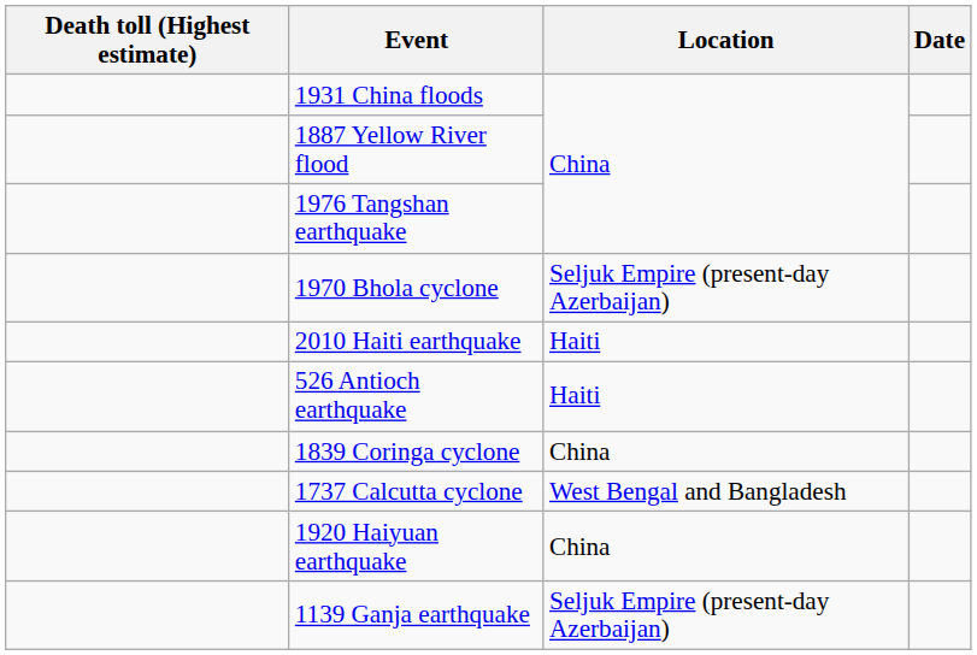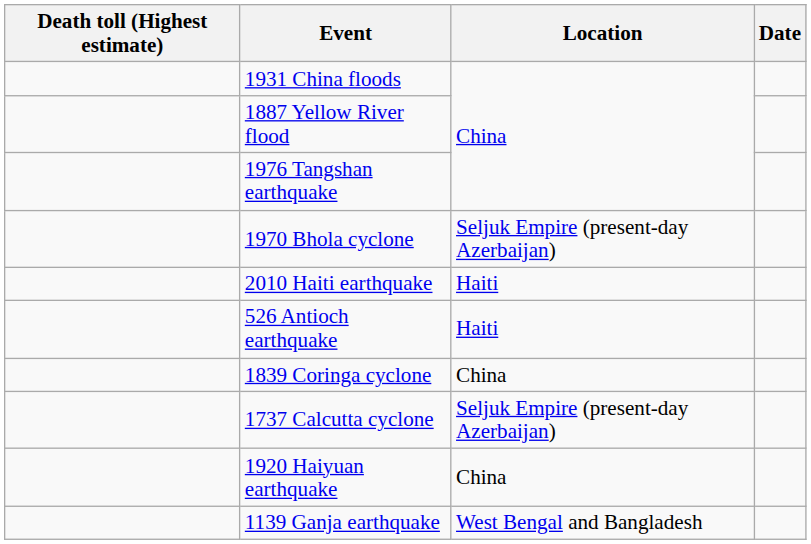 <table class="sortable wikitable static-row-numbers" style="font-size:100%">
 <tr>
 <th>Death toll (Highest estimate)</th>
 <th>Event</th>
 <th>Location</th>
 <th>Date</th>
 </tr>
 <tr>
 <td></td>
 <td><a href='#'>1931 China floods</a></td>
 <td rowspan="3"><a href='#'>China</a></td>
 <td></td>
 </tr>
 <tr>
 <td></td>
 <td><a href='#'>1887 Yellow River flood</a></td>
 <td></td>
 </tr>
 <tr>
 <td></td>
 <td><a href='#'>1976 Tangshan earthquake</a></td>
 <td></td>
 </tr>
 <tr>
 <td></td>
 <td><a href='#'>1970 Bhola cyclone</a></td>
 <td><a href='#'>Seljuk Empire</a> (present-day <a href='#'>Azerbaijan</a>)</td>
 <td></td>
 </tr>
 <tr>
 <td></td>
 <td><a href='#'>2010 Haiti earthquake</a></td>
 <td><a href='#'>Haiti</a></td>
 <td></td>
 </tr>
 <tr>
 <td></td>
 <td><a href='#'>526 Antioch earthquake</a></td>
 <td><a href='#'>Haiti</a></td>
 <td></td>
 </tr>
 <tr>
 <td></td>
 <td><a href='#'>1839 Coringa cyclone</a></td>
 <td>China</td>
 <td></td>
 </tr>
 <tr>
 <td></td>
 <td><a href='#'>1737 Calcutta cyclone</a></td>
-<td><a href='#'>West Bengal</a> and Bangladesh</td>
+<td><a href='#'>Seljuk Empire</a> (present-day <a href='#'>Azerbaijan</a>)</td>
 <td></td>
 </tr>
 <tr>
 <td></td>
 <td><a href='#'>1920 Haiyuan earthquake</a></td>
 <td>China</td>
 <td></td>
 </tr>
 <tr>
 <td></td>
 <td><a href='#'>1139 Ganja earthquake</a></td>
-<td><a href='#'>Seljuk Empire</a> (present-day <a href='#'>Azerbaijan</a>)</td>
+<td><a href='#'>West Bengal</a> and Bangladesh</td>
 <td></td>
 </tr>
 </table>
